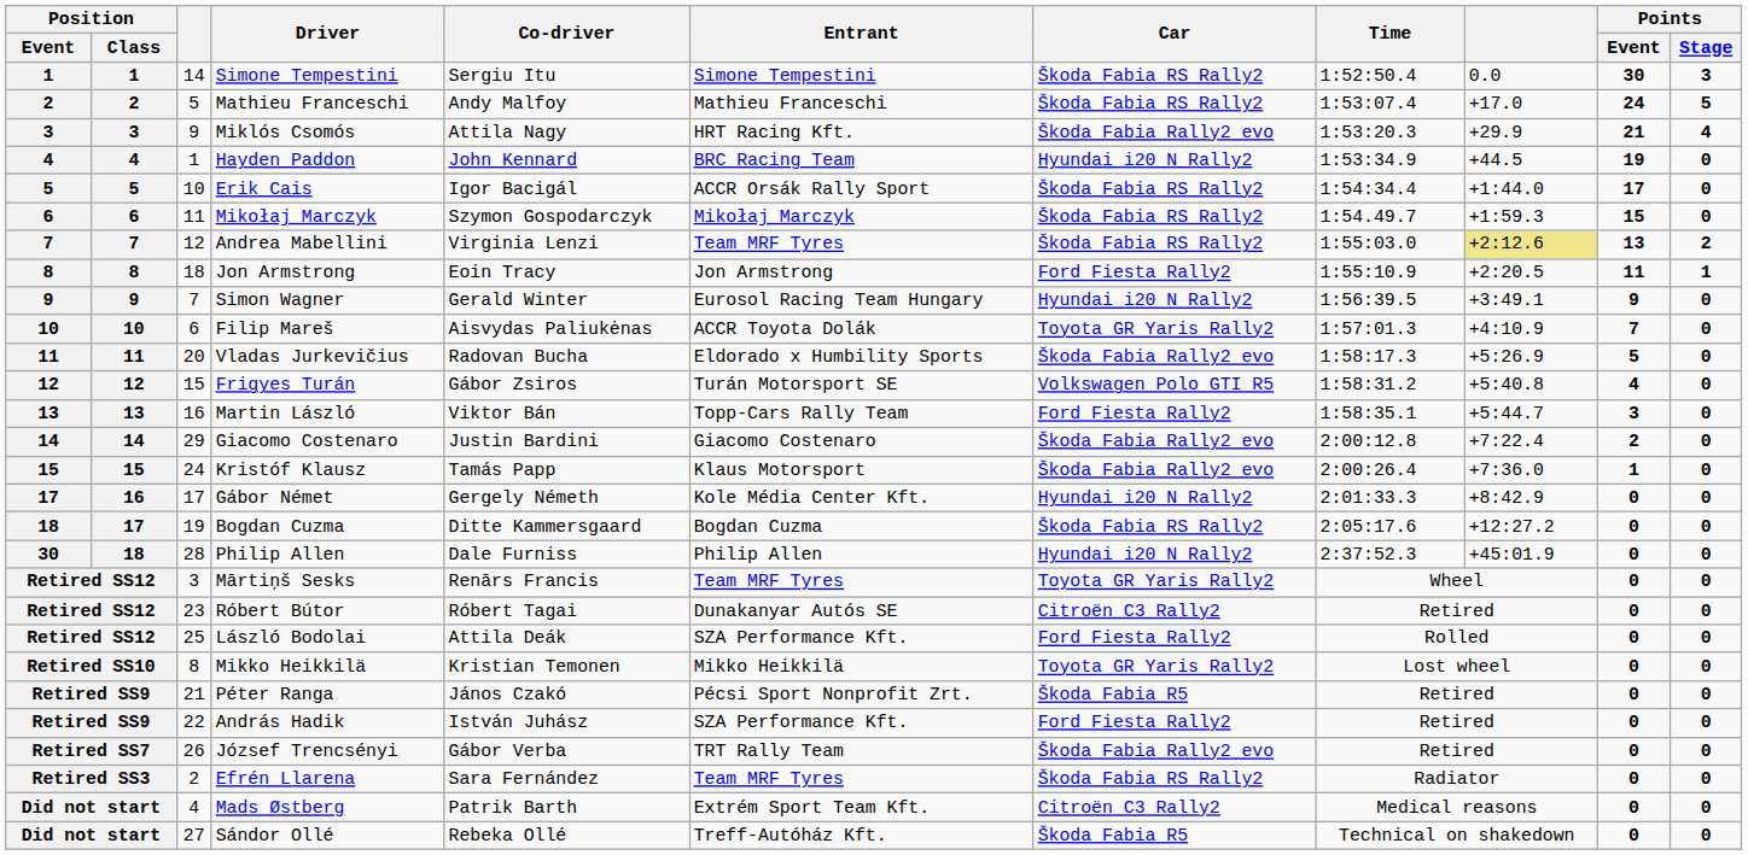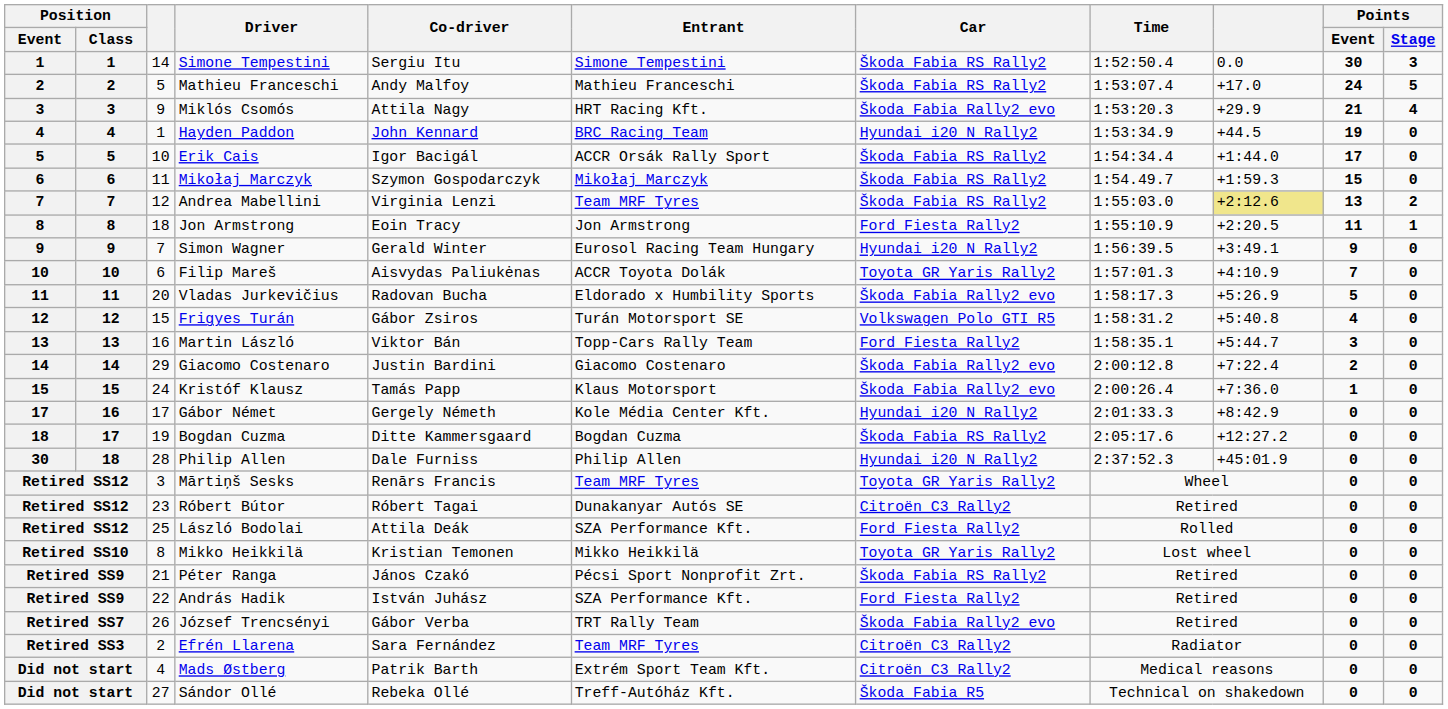 <table class="wikitable" width="85%" style="font-size: 85%;">
 <tr>
 <th colspan="2">Position</th>
 <th rowspan="2"></th>
 <th rowspan="2">Driver</th>
 <th rowspan="2">Co-driver</th>
 <th rowspan="2">Entrant</th>
 <th rowspan="2">Car</th>
 <th rowspan="2">Time</th>
 <th rowspan="2"></th>
 <th colspan="2">Points</th>
 </tr>
 <tr>
 <th>Event</th>
 <th>Class</th>
 <th>Event</th>
 <th><a href='#'>Stage</a></th>
 </tr>
 <tr>
 <th>1</th>
 <th>1</th>
 <td align="center">14</td>
 <td><a href='#'>Simone Tempestini</a></td>
 <td>Sergiu Itu</td>
 <td><a href='#'>Simone Tempestini</a></td>
 <td><a href='#'>Škoda Fabia RS Rally2</a></td>
 <td>1:52:50.4</td>
 <td>0.0</td>
 <td align="center"><strong>30</strong></td>
 <td align="center"><strong>3</strong></td>
 </tr>
 <tr>
 <th>2</th>
 <th>2</th>
 <td align="center">5</td>
 <td>Mathieu Franceschi</td>
 <td>Andy Malfoy</td>
 <td>Mathieu Franceschi</td>
 <td><a href='#'>Škoda Fabia RS Rally2</a></td>
 <td>1:53:07.4</td>
 <td>+17.0</td>
 <td align="center"><strong>24</strong></td>
 <td align="center"><strong>5</strong></td>
 </tr>
 <tr>
 <th>3</th>
 <th>3</th>
 <td align="center">9</td>
 <td>Miklós Csomós</td>
 <td>Attila Nagy</td>
 <td>HRT Racing Kft.</td>
 <td><a href='#'>Škoda Fabia Rally2 evo</a></td>
 <td>1:53:20.3</td>
 <td>+29.9</td>
 <td align="center"><strong>21</strong></td>
 <td align="center"><strong>4</strong></td>
 </tr>
 <tr>
 <th>4</th>
 <th>4</th>
 <td align="center">1</td>
 <td><a href='#'>Hayden Paddon</a></td>
 <td><a href='#'>John Kennard</a></td>
 <td><a href='#'>BRC Racing Team</a></td>
 <td><a href='#'>Hyundai i20 N Rally2</a></td>
 <td>1:53:34.9</td>
 <td>+44.5</td>
 <td align="center"><strong>19</strong></td>
 <td align="center"><strong>0</strong></td>
 </tr>
 <tr>
 <th>5</th>
 <th>5</th>
 <td align="center">10</td>
 <td><a href='#'>Erik Cais</a></td>
 <td>Igor Bacigál</td>
 <td>ACCR Orsák Rally Sport</td>
 <td><a href='#'>Škoda Fabia RS Rally2</a></td>
 <td>1:54:34.4</td>
 <td>+1:44.0</td>
 <td align="center"><strong>17</strong></td>
 <td align="center"><strong>0</strong></td>
 </tr>
 <tr>
 <th>6</th>
 <th>6</th>
 <td align="center">11</td>
 <td><a href='#'>Mikołaj Marczyk</a></td>
 <td>Szymon Gospodarczyk</td>
 <td><a href='#'>Mikołaj Marczyk</a></td>
 <td><a href='#'>Škoda Fabia RS Rally2</a></td>
 <td>1:54.49.7</td>
 <td>+1:59.3</td>
 <td align="center"><strong>15</strong></td>
 <td align="center"><strong>0</strong></td>
 </tr>
 <tr>
 <th>7</th>
 <th>7</th>
 <td align="center">12</td>
 <td>Andrea Mabellini</td>
 <td>Virginia Lenzi</td>
 <td><a href='#'>Team MRF Tyres</a></td>
 <td><a href='#'>Škoda Fabia RS Rally2</a></td>
 <td>1:55:03.0</td>
 <td style="background: khaki;">+2:12.6</td>
 <td align="center"><strong>13</strong></td>
 <td align="center"><strong>2</strong></td>
 </tr>
 <tr>
 <th>8</th>
 <th>8</th>
 <td align="center">18</td>
 <td>Jon Armstrong</td>
 <td>Eoin Tracy</td>
 <td>Jon Armstrong</td>
 <td><a href='#'>Ford Fiesta Rally2</a></td>
 <td>1:55:10.9</td>
 <td>+2:20.5</td>
 <td align="center"><strong>11</strong></td>
 <td align="center"><strong>1</strong></td>
 </tr>
 <tr>
 <th>9</th>
 <th>9</th>
 <td align="center">7</td>
 <td>Simon Wagner</td>
 <td>Gerald Winter</td>
 <td>Eurosol Racing Team Hungary</td>
 <td><a href='#'>Hyundai i20 N Rally2</a></td>
 <td>1:56:39.5</td>
 <td>+3:49.1</td>
 <td align="center"><strong>9</strong></td>
 <td align="center"><strong>0</strong></td>
 </tr>
 <tr>
 <th>10</th>
 <th>10</th>
 <td align="center">6</td>
 <td>Filip Mareš</td>
 <td>Aisvydas Paliukėnas</td>
 <td>ACCR Toyota Dolák</td>
 <td><a href='#'>Toyota GR Yaris Rally2</a></td>
 <td>1:57:01.3</td>
 <td>+4:10.9</td>
 <td align="center"><strong>7</strong></td>
 <td align="center"><strong>0</strong></td>
 </tr>
 <tr>
 <th>11</th>
 <th>11</th>
 <td align="center">20</td>
 <td>Vladas Jurkevičius</td>
 <td>Radovan Bucha</td>
 <td>Eldorado x Humbility Sports</td>
 <td><a href='#'>Škoda Fabia Rally2 evo</a></td>
 <td>1:58:17.3</td>
 <td>+5:26.9</td>
 <td align="center"><strong>5</strong></td>
 <td align="center"><strong>0</strong></td>
 </tr>
 <tr>
 <th>12</th>
 <th>12</th>
 <td align="center">15</td>
 <td><a href='#'>Frigyes Turán</a></td>
 <td>Gábor Zsiros</td>
 <td>Turán Motorsport SE</td>
 <td><a href='#'>Volkswagen Polo GTI R5</a></td>
 <td>1:58:31.2</td>
 <td>+5:40.8</td>
 <td align="center"><strong>4</strong></td>
 <td align="center"><strong>0</strong></td>
 </tr>
 <tr>
 <th>13</th>
 <th>13</th>
 <td align="center">16</td>
 <td>Martin László</td>
 <td>Viktor Bán</td>
 <td>Topp-Cars Rally Team</td>
 <td><a href='#'>Ford Fiesta Rally2</a></td>
 <td>1:58:35.1</td>
 <td>+5:44.7</td>
 <td align="center"><strong>3</strong></td>
 <td align="center"><strong>0</strong></td>
 </tr>
 <tr>
 <th>14</th>
 <th>14</th>
 <td align="center">29</td>
 <td>Giacomo Costenaro</td>
 <td>Justin Bardini</td>
 <td>Giacomo Costenaro</td>
 <td><a href='#'>Škoda Fabia Rally2 evo</a></td>
 <td>2:00:12.8</td>
 <td>+7:22.4</td>
 <td align="center"><strong>2</strong></td>
 <td align="center"><strong>0</strong></td>
 </tr>
 <tr>
 <th>15</th>
 <th>15</th>
 <td align="center">24</td>
 <td>Kristóf Klausz</td>
 <td>Tamás Papp</td>
 <td>Klaus Motorsport</td>
 <td><a href='#'>Škoda Fabia Rally2 evo</a></td>
 <td>2:00:26.4</td>
 <td>+7:36.0</td>
 <td align="center"><strong>1</strong></td>
 <td align="center"><strong>0</strong></td>
 </tr>
 <tr>
 <th>17</th>
 <th>16</th>
 <td align="center">17</td>
 <td>Gábor Német</td>
 <td>Gergely Németh</td>
 <td>Kole Média Center Kft.</td>
 <td><a href='#'>Hyundai i20 N Rally2</a></td>
 <td>2:01:33.3</td>
 <td>+8:42.9</td>
 <td align="center"><strong>0</strong></td>
 <td align="center"><strong>0</strong></td>
 </tr>
 <tr>
 <th>18</th>
 <th>17</th>
 <td align="center">19</td>
 <td>Bogdan Cuzma</td>
 <td>Ditte Kammersgaard</td>
 <td>Bogdan Cuzma</td>
 <td><a href='#'>Škoda Fabia RS Rally2</a></td>
 <td>2:05:17.6</td>
 <td>+12:27.2</td>
 <td align="center"><strong>0</strong></td>
 <td align="center"><strong>0</strong></td>
 </tr>
 <tr>
 <th>30</th>
 <th>18</th>
 <td align="center">28</td>
 <td>Philip Allen</td>
 <td>Dale Furniss</td>
 <td>Philip Allen</td>
 <td><a href='#'>Hyundai i20 N Rally2</a></td>
 <td>2:37:52.3</td>
 <td>+45:01.9</td>
 <td align="center"><strong>0</strong></td>
 <td align="center"><strong>0</strong></td>
 </tr>
 <tr>
 <th colspan="2">Retired SS12</th>
 <td align="center">3</td>
 <td>Mārtiņš Sesks</td>
 <td>Renārs Francis</td>
 <td><a href='#'>Team MRF Tyres</a></td>
 <td><a href='#'>Toyota GR Yaris Rally2</a></td>
 <td colspan="2" align="center">Wheel</td>
 <td align="center"><strong>0</strong></td>
 <td align="center"><strong>0</strong></td>
 </tr>
 <tr>
 <th colspan="2">Retired SS12</th>
 <td align="center">23</td>
 <td>Róbert Bútor</td>
 <td>Róbert Tagai</td>
 <td>Dunakanyar Autós SE</td>
 <td><a href='#'>Citroën C3 Rally2</a></td>
 <td colspan="2" align="center">Retired</td>
 <td align="center"><strong>0</strong></td>
 <td align="center"><strong>0</strong></td>
 </tr>
 <tr>
 <th colspan="2">Retired SS12</th>
 <td align="center">25</td>
 <td>László Bodolai</td>
 <td>Attila Deák</td>
 <td>SZA Performance Kft.</td>
 <td><a href='#'>Ford Fiesta Rally2</a></td>
 <td colspan="2" align="center">Rolled</td>
 <td align="center"><strong>0</strong></td>
 <td align="center"><strong>0</strong></td>
 </tr>
 <tr>
 <th colspan="2">Retired SS10</th>
 <td align="center">8</td>
 <td>Mikko Heikkilä</td>
 <td>Kristian Temonen</td>
 <td>Mikko Heikkilä</td>
 <td><a href='#'>Toyota GR Yaris Rally2</a></td>
 <td colspan="2" align="center">Lost wheel</td>
 <td align="center"><strong>0</strong></td>
 <td align="center"><strong>0</strong></td>
 </tr>
 <tr>
 <th colspan="2">Retired SS9</th>
 <td align="center">21</td>
 <td>Péter Ranga</td>
 <td>János Czakó</td>
 <td>Pécsi Sport Nonprofit Zrt.</td>
-<td><a href='#'>Škoda Fabia R5</a></td>
+<td><a href='#'>Škoda Fabia RS Rally2</a></td>
 <td colspan="2" align="center">Retired</td>
 <td align="center"><strong>0</strong></td>
 <td align="center"><strong>0</strong></td>
 </tr>
 <tr>
 <th colspan="2">Retired SS9</th>
 <td align="center">22</td>
 <td>András Hadik</td>
 <td>István Juhász</td>
 <td>SZA Performance Kft.</td>
 <td><a href='#'>Ford Fiesta Rally2</a></td>
 <td colspan="2" align="center">Retired</td>
 <td align="center"><strong>0</strong></td>
 <td align="center"><strong>0</strong></td>
 </tr>
 <tr>
 <th colspan="2">Retired SS7</th>
 <td align="center">26</td>
 <td>József Trencsényi</td>
 <td>Gábor Verba</td>
 <td>TRT Rally Team</td>
 <td><a href='#'>Škoda Fabia Rally2 evo</a></td>
 <td colspan="2" align="center">Retired</td>
 <td align="center"><strong>0</strong></td>
 <td align="center"><strong>0</strong></td>
 </tr>
 <tr>
 <th colspan="2">Retired SS3</th>
 <td align="center">2</td>
 <td><a href='#'>Efrén Llarena</a></td>
 <td>Sara Fernández</td>
 <td><a href='#'>Team MRF Tyres</a></td>
-<td><a href='#'>Škoda Fabia RS Rally2</a></td>
+<td><a href='#'>Citroën C3 Rally2</a></td>
 <td colspan="2" align="center">Radiator</td>
 <td align="center"><strong>0</strong></td>
 <td align="center"><strong>0</strong></td>
 </tr>
 <tr>
 <th colspan="2">Did not start</th>
 <td align="center">4</td>
 <td><a href='#'>Mads Østberg</a></td>
 <td>Patrik Barth</td>
 <td>Extrém Sport Team Kft.</td>
 <td><a href='#'>Citroën C3 Rally2</a></td>
 <td colspan="2" align="center">Medical reasons</td>
 <td align="center"><strong>0</strong></td>
 <td align="center"><strong>0</strong></td>
 </tr>
 <tr>
 <th colspan="2">Did not start</th>
 <td align="center">27</td>
 <td>Sándor Ollé</td>
 <td>Rebeka Ollé</td>
 <td>Treff-Autóház Kft.</td>
 <td><a href='#'>Škoda Fabia R5</a></td>
 <td colspan="2" align="center">Technical on shakedown</td>
 <td align="center"><strong>0</strong></td>
 <td align="center"><strong>0</strong></td>
 </tr>
 </table>
